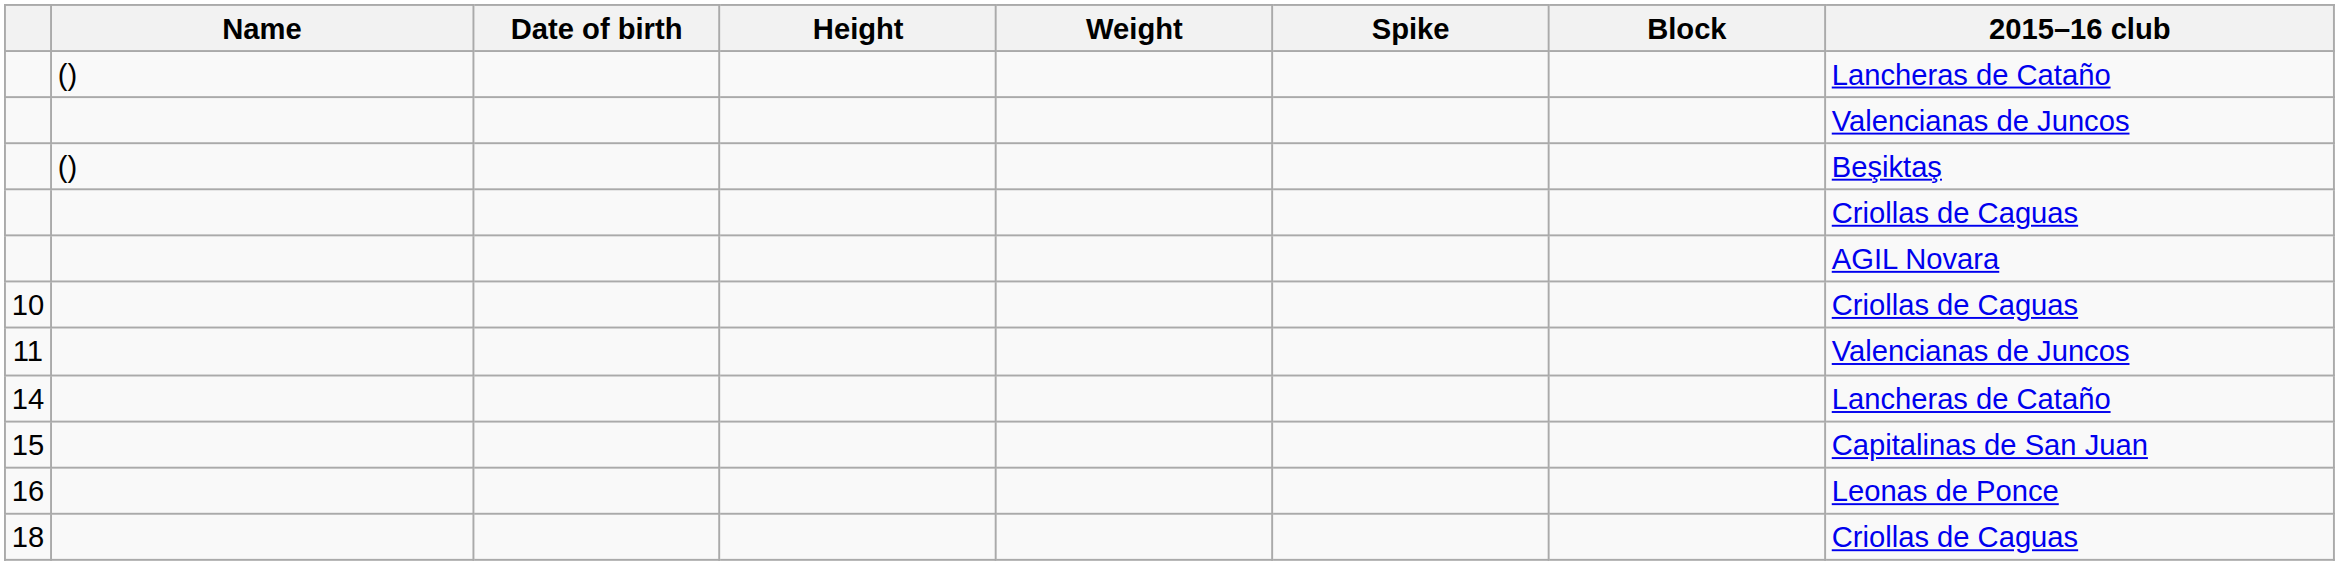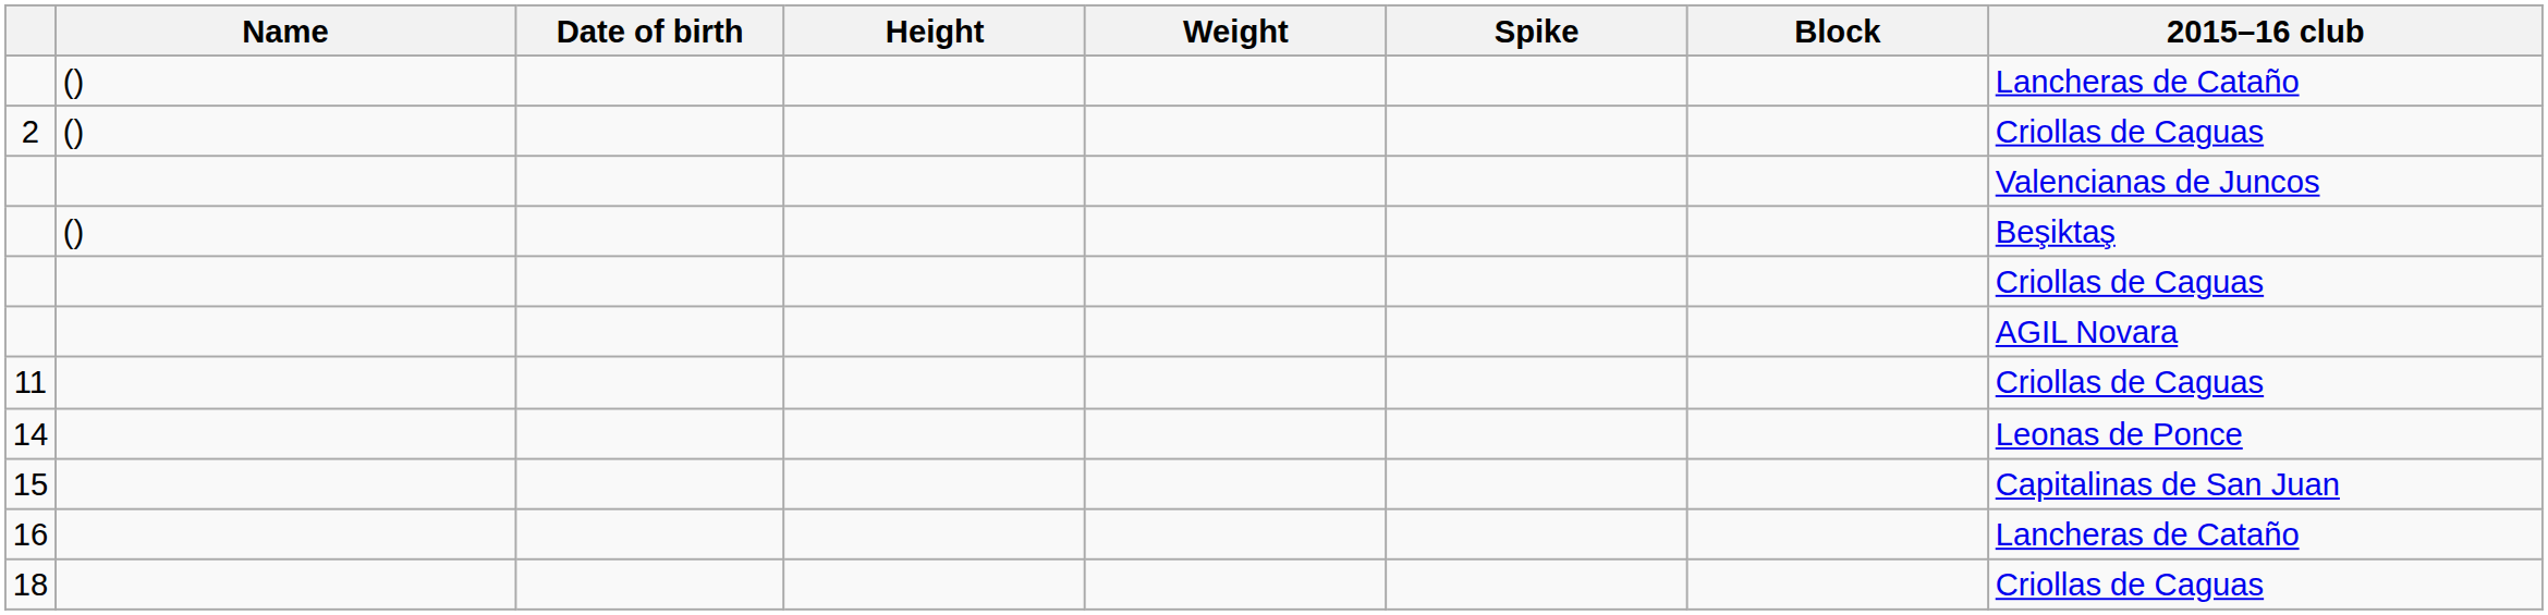 <table class="wikitable sortable" style="font-size:95%; text-align:center;">
 <tr>
 <th></th>
 <th style="width:14em">Name</th>
 <th style="width:8em">Date of birth</th>
 <th style="width:9em">Height</th>
 <th style="width:9em">Weight</th>
 <th style="width:9em">Spike</th>
 <th style="width:9em">Block</th>
 <th style="width:17em">2015–16 club</th>
 </tr>
 <tr>
 <td></td>
 <td align=left> ()</td>
 <td align=right></td>
 <td></td>
 <td></td>
 <td></td>
 <td></td>
 <td align=left> <a href='#'>Lancheras de Cataño</a></td>
+</tr>
+<tr>
+<td>2</td>
+<td align=left> ()</td>
+<td align=right></td>
+<td></td>
+<td></td>
+<td></td>
+<td></td>
+<td align=left> <a href='#'>Criollas de Caguas</a></td>
 </tr>
 <tr>
 <td></td>
 <td align=left></td>
 <td align=right></td>
 <td></td>
 <td></td>
 <td></td>
 <td></td>
 <td align=left> <a href='#'>Valencianas de Juncos</a></td>
 </tr>
 <tr>
 <td></td>
 <td align=left> ()</td>
 <td align=right></td>
 <td></td>
 <td></td>
 <td></td>
 <td></td>
 <td align=left> <a href='#'>Beşiktaş</a></td>
 </tr>
 <tr>
 <td></td>
 <td align=left></td>
 <td align=right></td>
 <td></td>
 <td></td>
 <td></td>
 <td></td>
 <td align=left> <a href='#'>Criollas de Caguas</a></td>
 </tr>
 <tr>
 <td></td>
 <td align=left></td>
 <td align=right></td>
 <td></td>
 <td></td>
 <td></td>
 <td></td>
 <td align=left> <a href='#'>AGIL Novara</a></td>
 </tr>
 <tr>
-<td>10</td>
+<td>11</td>
 <td align=left></td>
 <td align=right></td>
 <td></td>
 <td></td>
 <td></td>
 <td></td>
 <td align=left> <a href='#'>Criollas de Caguas</a></td>
 </tr>
 <tr>
-<td>11</td>
-<td align=left></td>
-<td align=right></td>
-<td></td>
-<td></td>
-<td></td>
-<td></td>
-<td align=left> <a href='#'>Valencianas de Juncos</a></td>
-</tr>
-<tr>
 <td>14</td>
 <td align=left></td>
 <td align=right></td>
 <td></td>
 <td></td>
 <td></td>
 <td></td>
-<td align=left> <a href='#'>Lancheras de Cataño</a></td>
+<td align=left> <a href='#'>Leonas de Ponce</a></td>
 </tr>
 <tr>
 <td>15</td>
 <td align=left></td>
 <td align=right></td>
 <td></td>
 <td></td>
 <td></td>
 <td></td>
 <td align=left> <a href='#'>Capitalinas de San Juan</a></td>
 </tr>
 <tr>
 <td>16</td>
 <td align=left></td>
 <td align=right></td>
 <td></td>
 <td></td>
 <td></td>
 <td></td>
-<td align=left> <a href='#'>Leonas de Ponce</a></td>
+<td align=left> <a href='#'>Lancheras de Cataño</a></td>
 </tr>
 <tr>
 <td>18</td>
 <td align=left></td>
 <td align=right></td>
 <td></td>
 <td></td>
 <td></td>
 <td></td>
 <td align=left> <a href='#'>Criollas de Caguas</a></td>
 </tr>
 </table>
